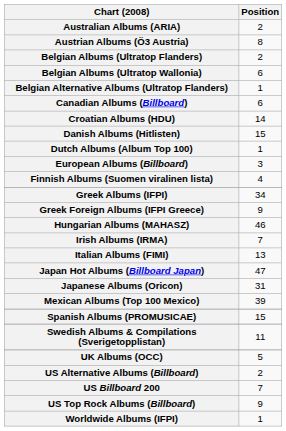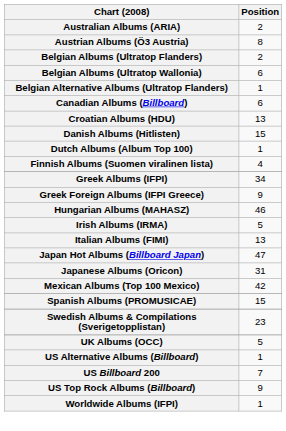 <table class="wikitable sortable plainrowheaders" style="text-align:center">
 <tr>
 <th scope="col" style="width:24em;">Chart (2008)</th>
 <th scope="col">Position</th>
 </tr>
 <tr>
 <th scope="row">Australian Albums (ARIA)</th>
 <td>2</td>
 </tr>
 <tr>
 <th scope="row">Austrian Albums (Ö3 Austria)</th>
 <td>8</td>
 </tr>
 <tr>
 <th scope="row">Belgian Albums (Ultratop Flanders)</th>
 <td>2</td>
 </tr>
 <tr>
 <th scope="row">Belgian Albums (Ultratop Wallonia)</th>
 <td>6</td>
 </tr>
 <tr>
 <th scope="row">Belgian Alternative Albums (Ultratop Flanders)</th>
 <td>1</td>
 </tr>
 <tr>
 <th scope="row">Canadian Albums (<em><a href='#'>Billboard</a></em>)</th>
 <td>6</td>
 </tr>
 <tr>
 <th scope="row">Croatian Albums (HDU)</th>
-<td>14</td>
+<td>13</td>
 </tr>
 <tr>
 <th scope="row">Danish Albums (Hitlisten)</th>
 <td>15</td>
 </tr>
 <tr>
 <th scope="row">Dutch Albums (Album Top 100)</th>
 <td>1</td>
-</tr>
-<tr>
-<th scope="row">European Albums (<em>Billboard</em>)</th>
-<td>3</td>
 </tr>
 <tr>
 <th scope="row">Finnish Albums (Suomen viralinen lista)</th>
 <td>4</td>
 </tr>
 <tr>
 </tr>
 <tr>
 </tr>
 <tr>
 <th scope="row">Greek Albums (IFPI)</th>
 <td>34</td>
 </tr>
 <tr>
 <th scope="row">Greek Foreign Albums (IFPI Greece)</th>
 <td>9</td>
 </tr>
 <tr>
 <th scope="row">Hungarian Albums (MAHASZ)</th>
 <td>46</td>
 </tr>
 <tr>
 <th scope="row">Irish Albums (IRMA)</th>
-<td>7</td>
+<td>5</td>
 </tr>
 <tr>
 <th scope="row">Italian Albums (FIMI)</th>
 <td>13</td>
 </tr>
 <tr>
 <th scope="row">Japan Hot Albums (<em><a href='#'>Billboard Japan</a></em>)</th>
 <td>47</td>
 </tr>
 <tr>
 <th scope="row">Japanese Albums (Oricon)</th>
 <td>31</td>
 </tr>
 <tr>
 <th scope="row">Mexican Albums (Top 100 Mexico)</th>
-<td>39</td>
+<td>42</td>
 </tr>
 <tr>
 </tr>
 <tr>
 <th scope="row">Spanish Albums (PROMUSICAE)</th>
 <td>15</td>
 </tr>
 <tr>
 </tr>
 <tr>
 <th scope="row">Swedish Albums & Compilations (Sverigetopplistan)</th>
-<td>11</td>
+<td>23</td>
 </tr>
 <tr>
 </tr>
 <tr>
 <th scope="row">UK Albums (OCC)</th>
 <td>5</td>
 </tr>
 <tr>
 <th scope="row">US Alternative Albums (<em>Billboard</em>)</th>
-<td>2</td>
+<td>1</td>
 </tr>
 <tr>
 <th scope="row">US <em>Billboard</em> 200</th>
 <td>7</td>
 </tr>
 <tr>
 <th scope="row">US Top Rock Albums (<em>Billboard</em>)</th>
 <td>9</td>
 </tr>
 <tr>
 <th scope="row">Worldwide Albums (IFPI)</th>
 <td>1</td>
 </tr>
 </table>
